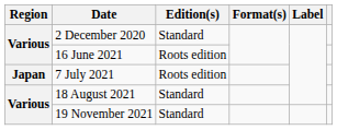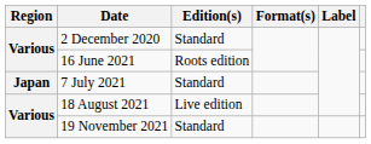 <table class="wikitable plainrowheaders">
 <tr>
 <th scope="col">Region</th>
 <th scope="col">Date</th>
 <th scope="col">Edition(s)</th>
 <th scope="col">Format(s)</th>
 <th scope="col">Label</th>
 <th scope="col"></th>
 </tr>
 <tr>
 <th scope="row" rowspan="2">Various</th>
 <td>2 December 2020</td>
 <td>Standard</td>
 <td rowspan="2"></td>
 <td rowspan="4"></td>
 <td align="center"></td>
 </tr>
 <tr>
 <td>16 June 2021</td>
 <td>Roots edition</td>
 <td align="center"></td>
 </tr>
 <tr>
 <th scope="row">Japan</th>
 <td>7 July 2021</td>
-<td>Roots edition</td>
+<td>Standard</td>
 <td></td>
 <td align="center"></td>
 </tr>
 <tr>
 <th scope="row" rowspan="2">Various</th>
 <td>18 August 2021</td>
-<td>Standard</td>
+<td>Live edition</td>
 <td></td>
 <td align="center"></td>
 </tr>
 <tr>
 <td>19 November 2021</td>
 <td>Standard</td>
 <td></td>
 <td></td>
 <td align="center"></td>
 </tr>
 </table>
